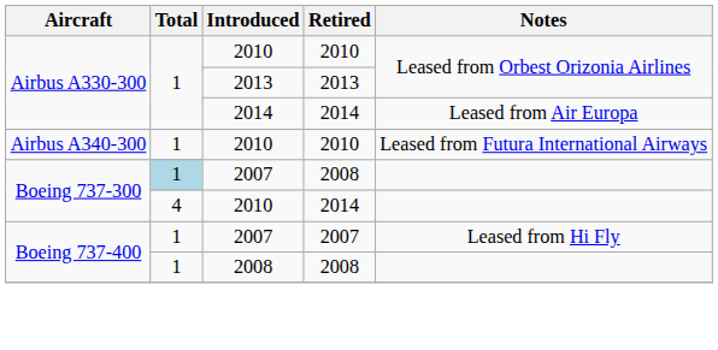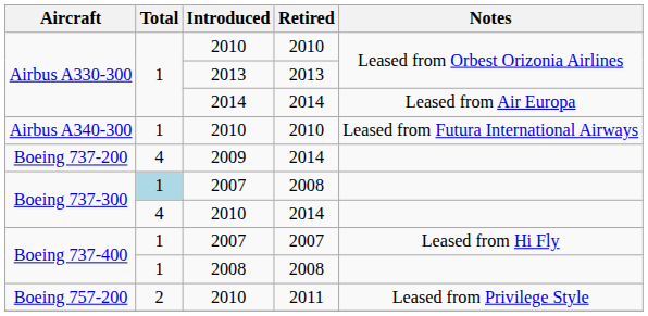 <table class="wikitable" style="margin:0.5em auto; text-align:center">
 <tr>
 <th>Aircraft</th>
 <th>Total</th>
 <th>Introduced</th>
 <th>Retired</th>
 <th>Notes</th>
 </tr>
 <tr>
 <td rowspan=3><a href='#'>Airbus A330-300</a></td>
 <td rowspan=3>1</td>
 <td>2010</td>
 <td>2010</td>
 <td rowspan=2>Leased from <a href='#'>Orbest Orizonia Airlines</a></td>
 </tr>
 <tr>
 <td>2013</td>
 <td>2013</td>
 </tr>
 <tr>
 <td>2014</td>
 <td>2014</td>
 <td>Leased from <a href='#'>Air Europa</a></td>
 </tr>
 <tr>
 <td><a href='#'>Airbus A340-300</a></td>
 <td>1</td>
 <td>2010</td>
 <td>2010</td>
 <td>Leased from <a href='#'>Futura International Airways</a></td>
 </tr>
 <tr>
+<td><a href='#'>Boeing 737-200</a></td>
+<td>4</td>
+<td>2009</td>
+<td>2014</td>
+<td></td>
+</tr>
+<tr>
 <td rowspan=2><a href='#'>Boeing 737-300</a></td>
 <td style="background: lightblue;">1</td>
 <td>2007</td>
 <td>2008</td>
 <td></td>
 </tr>
 <tr>
 <td>4</td>
 <td>2010</td>
 <td>2014</td>
 <td></td>
 </tr>
 <tr>
 <td rowspan=2><a href='#'>Boeing 737-400</a></td>
 <td>1</td>
 <td>2007</td>
 <td>2007</td>
 <td>Leased from <a href='#'>Hi Fly</a></td>
 </tr>
 <tr>
 <td>1</td>
 <td>2008</td>
 <td>2008</td>
 <td></td>
 </tr>
 <tr>
+<td><a href='#'>Boeing 757-200</a></td>
+<td>2</td>
+<td>2010</td>
+<td>2011</td>
+<td>Leased from <a href='#'>Privilege Style</a></td>
+</tr>
+<tr>
 </tr>
 </table>
